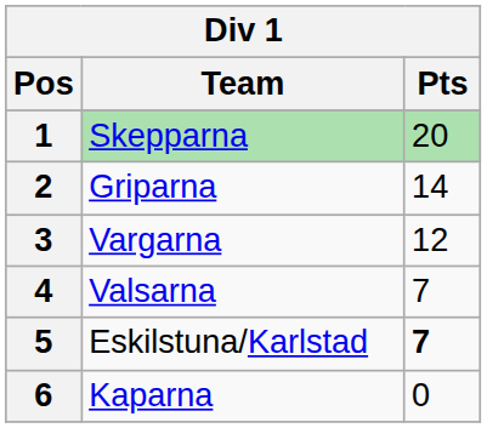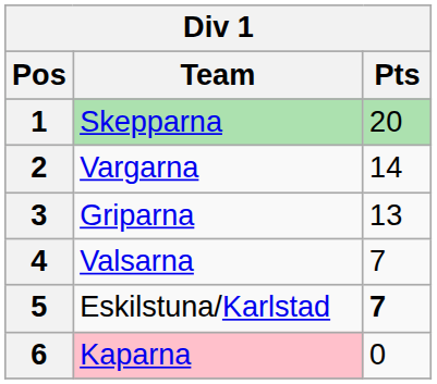 <table class="wikitable">
 <tr>
 <th colspan="3">Div 1</th>
 </tr>
 <tr>
 <th width=20>Pos</th>
 <th width=150>Team</th>
 <th width=30>Pts</th>
 </tr>
 <tr style="background:#ACE1AF;"|>
 <th>1</th>
 <td><a href='#'>Skepparna</a></td>
 <td>20</td>
 </tr>
 <tr>
 <th>2</th>
-<td><a href='#'>Griparna</a></td>
+<td><a href='#'>Vargarna</a></td>
 <td>14</td>
 </tr>
 <tr>
 <th>3</th>
-<td><a href='#'>Vargarna</a></td>
-<td>12</td>
+<td><a href='#'>Griparna</a></td>
+<td>13</td>
 </tr>
 <tr>
 <th>4</th>
 <td><a href='#'>Valsarna</a></td>
 <td>7</td>
 </tr>
 <tr>
 <th>5</th>
 <td>Eskilstuna/<a href='#'>Karlstad</a></td>
 <td><strong>7</strong></td>
 </tr>
 <tr>
 <th>6</th>
-<td><a href='#'>Kaparna</a></td>
+<td style="background: pink;"><a href='#'>Kaparna</a></td>
 <td>0</td>
 </tr>
 </table>
